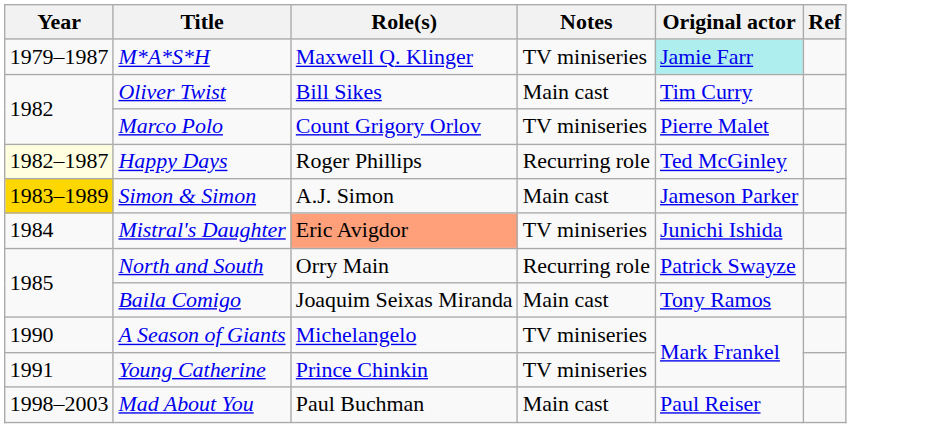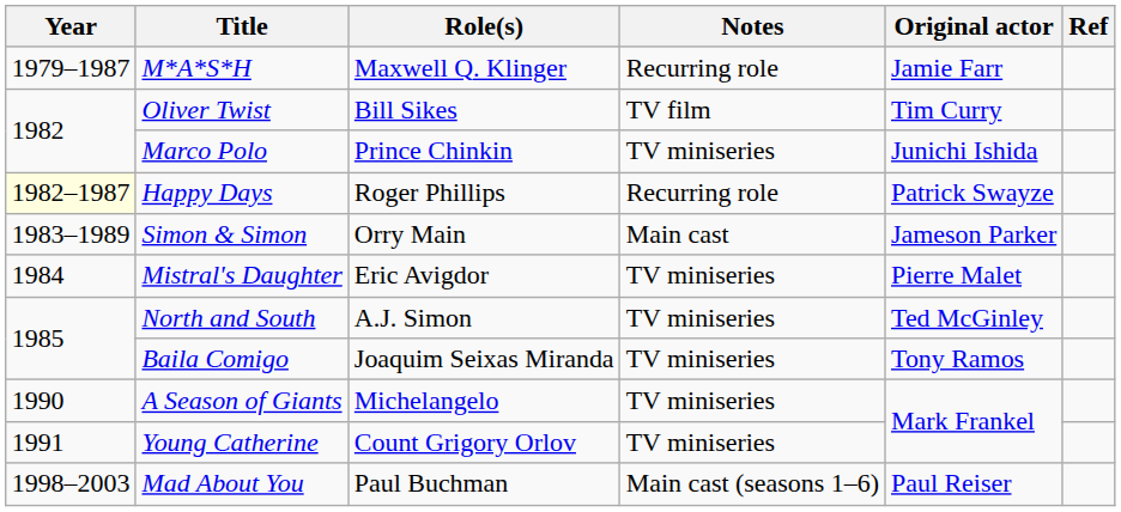 <table class="wikitable plainrowheaders sortable">
 <tr>
 <th scope="col">Year</th>
 <th scope="col">Title</th>
 <th scope="col">Role(s)</th>
 <th scope="col">Notes</th>
 <th scope="col">Original actor</th>
 <th scope="col" class="unsortable">Ref</th>
 </tr>
 <tr>
 <td>1979–1987</td>
 <td><em><a href='#'>M*A*S*H</a></em></td>
 <td><a href='#'>Maxwell Q. Klinger</a></td>
-<td>TV miniseries</td>
-<td style="background: paleturquoise;"><a href='#'>Jamie Farr</a></td>
+<td>Recurring role</td>
+<td><a href='#'>Jamie Farr</a></td>
 <td></td>
 </tr>
 <tr>
 <td rowspan=2>1982</td>
 <td><em><a href='#'>Oliver Twist</a></em></td>
 <td><a href='#'>Bill Sikes</a></td>
-<td>Main cast</td>
+<td>TV film</td>
 <td><a href='#'>Tim Curry</a></td>
 <td></td>
 </tr>
 <tr>
 <td><em><a href='#'>Marco Polo</a></em></td>
-<td><a href='#'>Count Grigory Orlov</a></td>
+<td><a href='#'>Prince Chinkin</a></td>
 <td>TV miniseries</td>
-<td><a href='#'>Pierre Malet</a></td>
+<td><a href='#'>Junichi Ishida</a></td>
 <td></td>
 </tr>
 <tr>
 <td style="background: lightyellow;">1982–1987</td>
 <td><em><a href='#'>Happy Days</a></em></td>
 <td>Roger Phillips</td>
 <td>Recurring role</td>
-<td><a href='#'>Ted McGinley</a></td>
+<td><a href='#'>Patrick Swayze</a></td>
 <td></td>
 </tr>
 <tr>
-<td style="background: gold;">1983–1989</td>
+<td>1983–1989</td>
 <td><em><a href='#'>Simon & Simon</a></em></td>
-<td>A.J. Simon</td>
+<td>Orry Main</td>
 <td>Main cast</td>
 <td><a href='#'>Jameson Parker</a></td>
 <td></td>
 </tr>
 <tr>
 <td>1984</td>
 <td><em><a href='#'>Mistral's Daughter</a></em></td>
-<td style="background: lightsalmon;">Eric Avigdor</td>
+<td>Eric Avigdor</td>
 <td>TV miniseries</td>
-<td><a href='#'>Junichi Ishida</a></td>
+<td><a href='#'>Pierre Malet</a></td>
 <td></td>
 </tr>
 <tr>
 <td rowspan=2>1985</td>
 <td><em><a href='#'>North and South</a></em></td>
-<td>Orry Main</td>
-<td>Recurring role</td>
-<td><a href='#'>Patrick Swayze</a></td>
+<td>A.J. Simon</td>
+<td>TV miniseries</td>
+<td><a href='#'>Ted McGinley</a></td>
 <td></td>
 </tr>
 <tr>
 <td><em><a href='#'>Baila Comigo</a></em></td>
 <td>Joaquim Seixas Miranda</td>
-<td>Main cast</td>
+<td>TV miniseries</td>
 <td><a href='#'>Tony Ramos</a></td>
 <td></td>
 </tr>
 <tr>
 <td>1990</td>
 <td><em><a href='#'>A Season of Giants</a></em></td>
 <td><a href='#'>Michelangelo</a></td>
 <td>TV miniseries</td>
 <td rowspan=2><a href='#'>Mark Frankel</a></td>
 <td></td>
 </tr>
 <tr>
 <td>1991</td>
 <td><em><a href='#'>Young Catherine</a></em></td>
-<td><a href='#'>Prince Chinkin</a></td>
+<td><a href='#'>Count Grigory Orlov</a></td>
 <td>TV miniseries</td>
 <td></td>
 </tr>
 <tr>
 <td>1998–2003</td>
 <td><em><a href='#'>Mad About You</a></em></td>
 <td>Paul Buchman</td>
-<td>Main cast</td>
+<td>Main cast (seasons 1–6)</td>
 <td><a href='#'>Paul Reiser</a></td>
 <td></td>
 </tr>
 </table>
